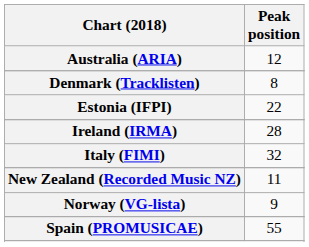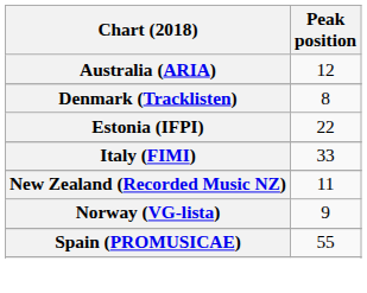 <table class="wikitable sortable plainrowheaders" style="text-align:center">
 <tr>
 <th scope="col">Chart (2018)</th>
 <th scope="col">Peak<br> position</th>
 </tr>
 <tr>
 <th scope="row">Australia (<a href='#'>ARIA</a>)</th>
 <td>12</td>
 </tr>
 <tr>
 </tr>
 <tr>
 </tr>
 <tr>
 </tr>
 <tr>
 <th scope="row">Denmark (<a href='#'>Tracklisten</a>)</th>
 <td>8</td>
 </tr>
 <tr>
 <th scope="row">Estonia (IFPI)</th>
 <td>22</td>
 </tr>
 <tr>
 </tr>
 <tr>
 </tr>
 <tr>
 </tr>
 <tr>
 </tr>
 <tr>
-<th scope="row">Ireland (<a href='#'>IRMA</a>)</th>
-<td>28</td>
-</tr>
-<tr>
 <th scope="row">Italy (<a href='#'>FIMI</a>)</th>
-<td>32</td>
+<td>33</td>
 </tr>
 <tr>
 </tr>
 <tr>
 <th scope="row">New Zealand (<a href='#'>Recorded Music NZ</a>)</th>
 <td>11</td>
 </tr>
 <tr>
 <th scope="row">Norway (<a href='#'>VG-lista</a>)</th>
 <td>9</td>
 </tr>
 <tr>
 </tr>
 <tr>
 </tr>
 <tr>
 </tr>
 <tr>
 <th scope="row">Spain (<a href='#'>PROMUSICAE</a>)</th>
 <td>55</td>
 </tr>
 <tr>
 </tr>
 <tr>
 </tr>
 <tr>
 </tr>
 <tr>
 </tr>
 <tr>
 </tr>
 <tr>
 </tr>
 </table>
